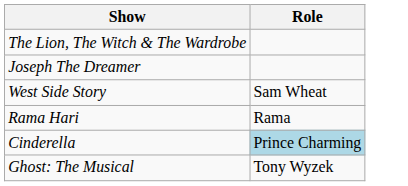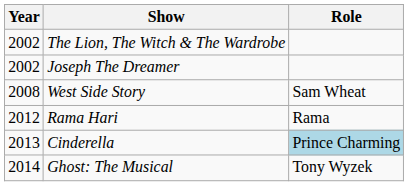 <table class="wikitable">
 <tr>
+<th>Year</th>
 <th>Show</th>
 <th>Role</th>
 </tr>
 <tr>
+<td>2002</td>
 <td><em>The Lion, The Witch & The Wardrobe</em></td>
 <td></td>
 </tr>
 <tr>
+<td>2002</td>
 <td><em>Joseph The Dreamer</em></td>
 <td></td>
 </tr>
 <tr>
+<td>2008</td>
 <td><em>West Side Story</em></td>
 <td>Sam Wheat</td>
 </tr>
 <tr>
+<td>2012</td>
 <td><em>Rama Hari</em></td>
 <td>Rama</td>
 </tr>
 <tr>
+<td>2013</td>
 <td><em>Cinderella</em></td>
 <td style="background: lightblue;">Prince Charming</td>
 </tr>
 <tr>
+<td>2014</td>
 <td><em>Ghost: The Musical</em></td>
 <td>Tony Wyzek</td>
 </tr>
 </table>
